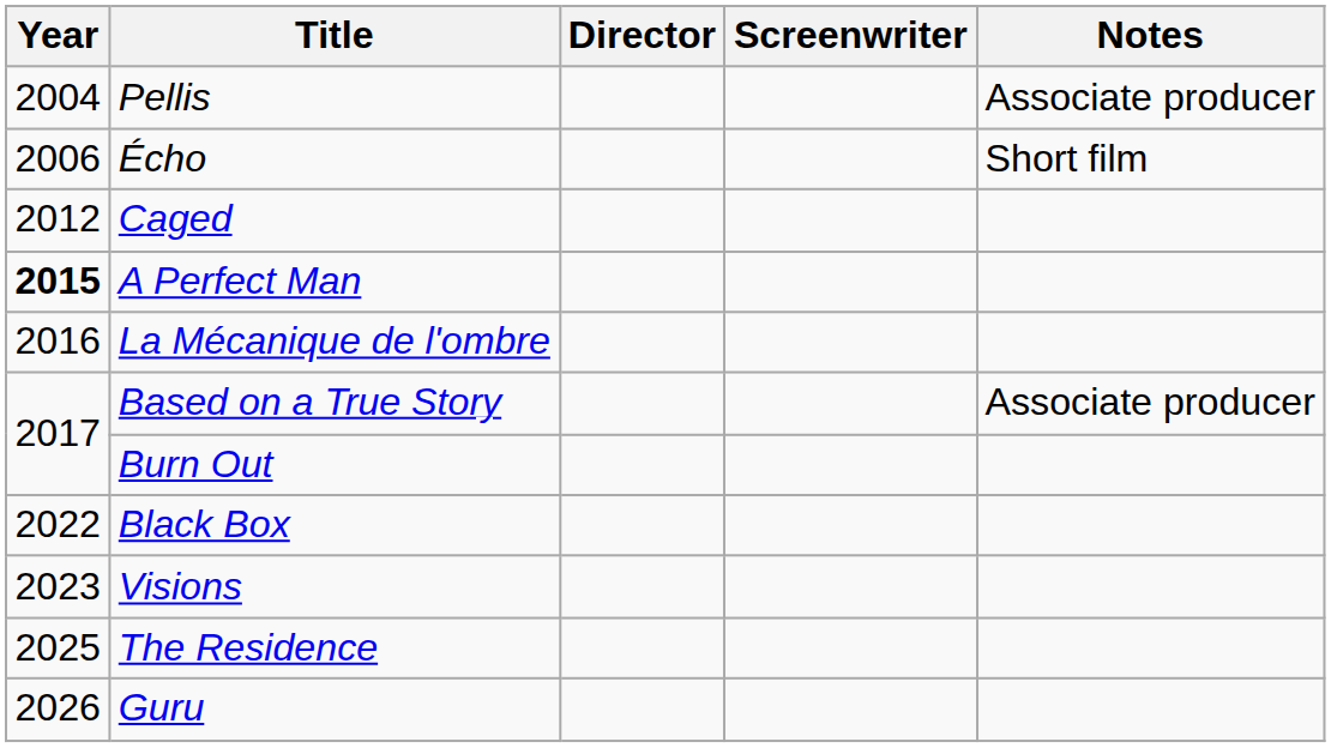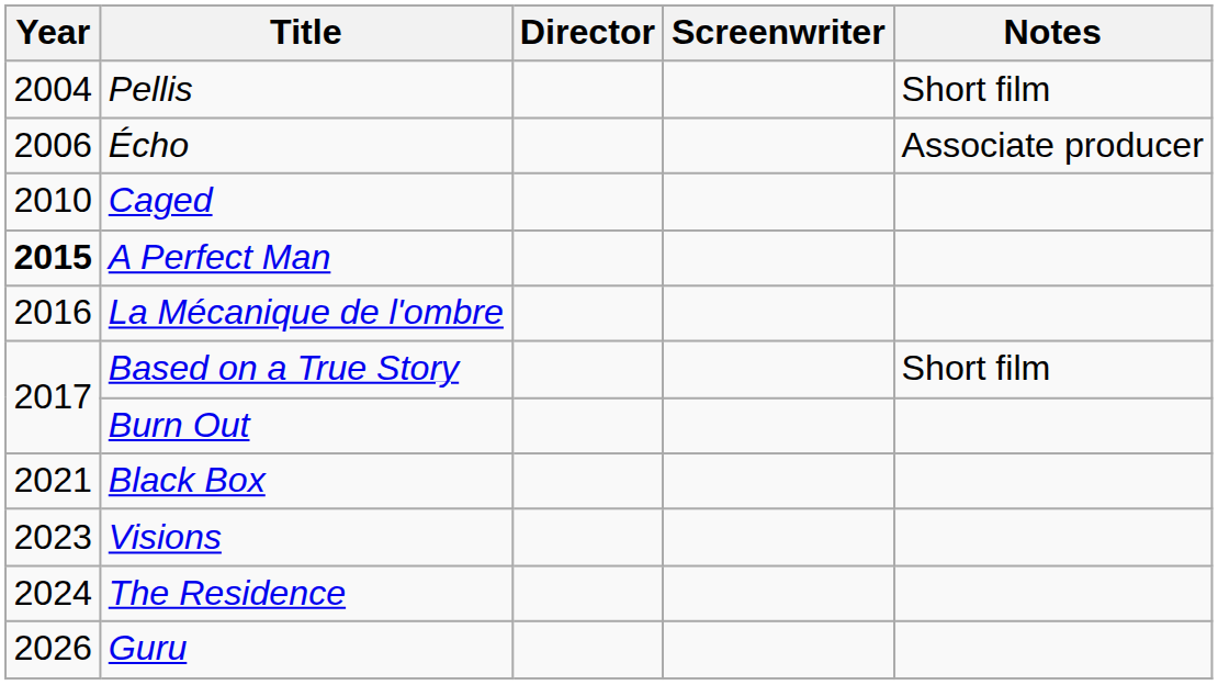 <table class="wikitable">
 <tr>
 <th>Year</th>
 <th>Title</th>
 <th>Director</th>
 <th>Screenwriter</th>
 <th>Notes</th>
 </tr>
 <tr>
 <td>2004</td>
 <td><em>Pellis</em></td>
 <td></td>
 <td></td>
-<td>Associate producer</td>
+<td>Short film</td>
 </tr>
 <tr>
 <td>2006</td>
 <td><em>Écho</em></td>
 <td></td>
 <td></td>
-<td>Short film</td>
+<td>Associate producer</td>
 </tr>
 <tr>
-<td>2012</td>
+<td>2010</td>
 <td><em><a href='#'>Caged</a></em></td>
 <td></td>
 <td></td>
 <td></td>
 </tr>
 <tr>
 <td><strong>2015</strong></td>
 <td><em><a href='#'>A Perfect Man</a></em></td>
 <td></td>
 <td></td>
 <td></td>
 </tr>
 <tr>
 <td>2016</td>
 <td><em><a href='#'>La Mécanique de l'ombre</a></em></td>
 <td></td>
 <td></td>
 <td></td>
 </tr>
 <tr>
 <td rowspan="2">2017</td>
 <td><em><a href='#'>Based on a True Story</a></em></td>
 <td></td>
 <td></td>
-<td>Associate producer</td>
+<td>Short film</td>
 </tr>
 <tr>
 <td><em><a href='#'>Burn Out</a></em></td>
 <td></td>
 <td></td>
 <td></td>
 </tr>
 <tr>
-<td>2022</td>
+<td>2021</td>
 <td><em><a href='#'>Black Box</a></em></td>
 <td></td>
 <td></td>
 <td></td>
 </tr>
 <tr>
 <td>2023</td>
 <td><em><a href='#'>Visions</a></em></td>
 <td></td>
 <td></td>
 <td></td>
 </tr>
 <tr>
-<td>2025</td>
+<td>2024</td>
 <td><em><a href='#'>The Residence</a></em></td>
 <td></td>
 <td></td>
 <td></td>
 </tr>
 <tr>
 <td>2026</td>
 <td><em><a href='#'>Guru</a></em></td>
 <td></td>
 <td></td>
 <td></td>
 </tr>
 </table>
